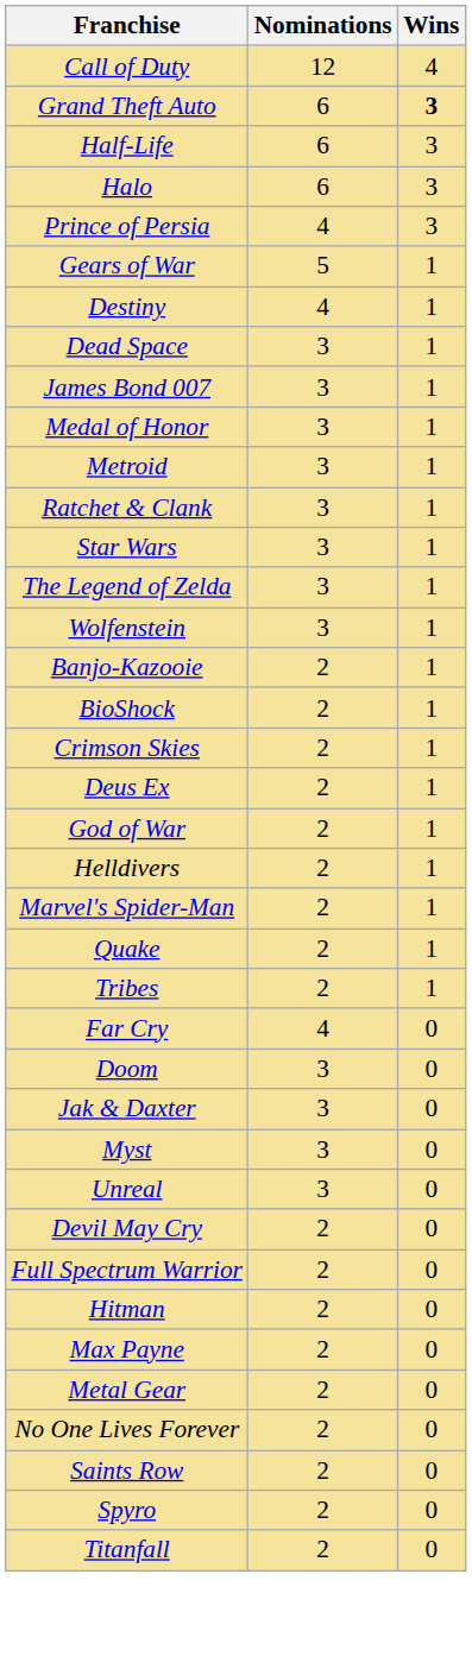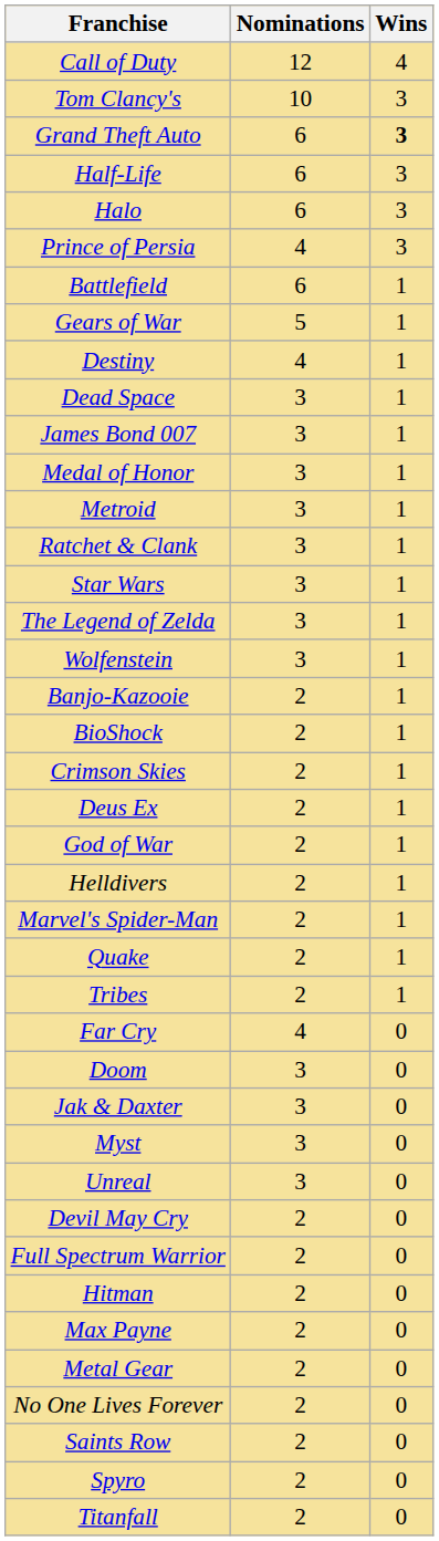 <table class="wikitable sortable plainrowheaders" rowspan="2" style="text-align:center; background: #f6e39c">
 <tr>
 <th scope="col">Franchise</th>
 <th scope="col">Nominations</th>
 <th scope="col">Wins</th>
 </tr>
 <tr>
 <td><em><a href='#'>Call of Duty</a></em></td>
 <td>12</td>
 <td>4</td>
+</tr>
+<tr>
+<td><em><a href='#'>Tom Clancy's</a></em></td>
+<td>10</td>
+<td>3</td>
 </tr>
 <tr>
 <td><em><a href='#'>Grand Theft Auto</a></em></td>
 <td>6</td>
 <td><strong>3</strong></td>
 </tr>
 <tr>
 <td><em><a href='#'>Half-Life</a></em></td>
 <td>6</td>
 <td>3</td>
 </tr>
 <tr>
 <td><em><a href='#'>Halo</a></em></td>
 <td>6</td>
 <td>3</td>
 </tr>
 <tr>
 <td><em><a href='#'>Prince of Persia</a></em></td>
 <td>4</td>
 <td>3</td>
+</tr>
+<tr>
+<td><em><a href='#'>Battlefield</a></em></td>
+<td>6</td>
+<td>1</td>
 </tr>
 <tr>
 <td><em><a href='#'>Gears of War</a></em></td>
 <td>5</td>
 <td>1</td>
 </tr>
 <tr>
 <td><em><a href='#'>Destiny</a></em></td>
 <td>4</td>
 <td>1</td>
 </tr>
 <tr>
 <td><em><a href='#'>Dead Space</a></em></td>
 <td>3</td>
 <td>1</td>
 </tr>
 <tr>
 <td><em><a href='#'>James Bond 007</a></em></td>
 <td>3</td>
 <td>1</td>
 </tr>
 <tr>
 <td><em><a href='#'>Medal of Honor</a></em></td>
 <td>3</td>
 <td>1</td>
 </tr>
 <tr>
 <td><em><a href='#'>Metroid</a></em></td>
 <td>3</td>
 <td>1</td>
 </tr>
 <tr>
 <td><em><a href='#'>Ratchet & Clank</a></em></td>
 <td>3</td>
 <td>1</td>
 </tr>
 <tr>
 <td><em><a href='#'>Star Wars</a></em></td>
 <td>3</td>
 <td>1</td>
 </tr>
 <tr>
 <td><em><a href='#'>The Legend of Zelda</a></em></td>
 <td>3</td>
 <td>1</td>
 </tr>
 <tr>
 <td><em><a href='#'>Wolfenstein</a></em></td>
 <td>3</td>
 <td>1</td>
 </tr>
 <tr>
 <td><em><a href='#'>Banjo-Kazooie</a></em></td>
 <td>2</td>
 <td>1</td>
 </tr>
 <tr>
 <td><em><a href='#'>BioShock</a></em></td>
 <td>2</td>
 <td>1</td>
 </tr>
 <tr>
 <td><em><a href='#'>Crimson Skies</a></em></td>
 <td>2</td>
 <td>1</td>
 </tr>
 <tr>
 <td><em><a href='#'>Deus Ex</a></em></td>
 <td>2</td>
 <td>1</td>
 </tr>
 <tr>
 <td><em><a href='#'>God of War</a></em></td>
 <td>2</td>
 <td>1</td>
 </tr>
 <tr>
 <td><em>Helldivers</em></td>
 <td>2</td>
 <td>1</td>
 </tr>
 <tr>
 <td><em><a href='#'>Marvel's Spider-Man</a></em></td>
 <td>2</td>
 <td>1</td>
 </tr>
 <tr>
 <td><em><a href='#'>Quake</a></em></td>
 <td>2</td>
 <td>1</td>
 </tr>
 <tr>
 <td><em><a href='#'>Tribes</a></em></td>
 <td>2</td>
 <td>1</td>
 </tr>
 <tr>
 <td><em><a href='#'>Far Cry</a></em></td>
 <td>4</td>
 <td>0</td>
 </tr>
 <tr>
 <td><em><a href='#'>Doom</a></em></td>
 <td>3</td>
 <td>0</td>
 </tr>
 <tr>
 <td><em><a href='#'>Jak & Daxter</a></em></td>
 <td>3</td>
 <td>0</td>
 </tr>
 <tr>
 <td><em><a href='#'>Myst</a></em></td>
 <td>3</td>
 <td>0</td>
 </tr>
 <tr>
 <td><em><a href='#'>Unreal</a></em></td>
 <td>3</td>
 <td>0</td>
 </tr>
 <tr>
 <td><em><a href='#'>Devil May Cry</a></em></td>
 <td>2</td>
 <td>0</td>
 </tr>
 <tr>
 <td><em><a href='#'>Full Spectrum Warrior</a></em></td>
 <td>2</td>
 <td>0</td>
 </tr>
 <tr>
 <td><em><a href='#'>Hitman</a></em></td>
 <td>2</td>
 <td>0</td>
 </tr>
 <tr>
 <td><em><a href='#'>Max Payne</a></em></td>
 <td>2</td>
 <td>0</td>
 </tr>
 <tr>
 <td><em><a href='#'>Metal Gear</a></em></td>
 <td>2</td>
 <td>0</td>
 </tr>
 <tr>
 <td><em>No One Lives Forever</em></td>
 <td>2</td>
 <td>0</td>
 </tr>
 <tr>
 <td><em><a href='#'>Saints Row</a></em></td>
 <td>2</td>
 <td>0</td>
 </tr>
 <tr>
 <td><em><a href='#'>Spyro</a></em></td>
 <td>2</td>
 <td>0</td>
 </tr>
 <tr>
 <td><em><a href='#'>Titanfall</a></em></td>
 <td>2</td>
 <td>0</td>
 </tr>
 </table>
